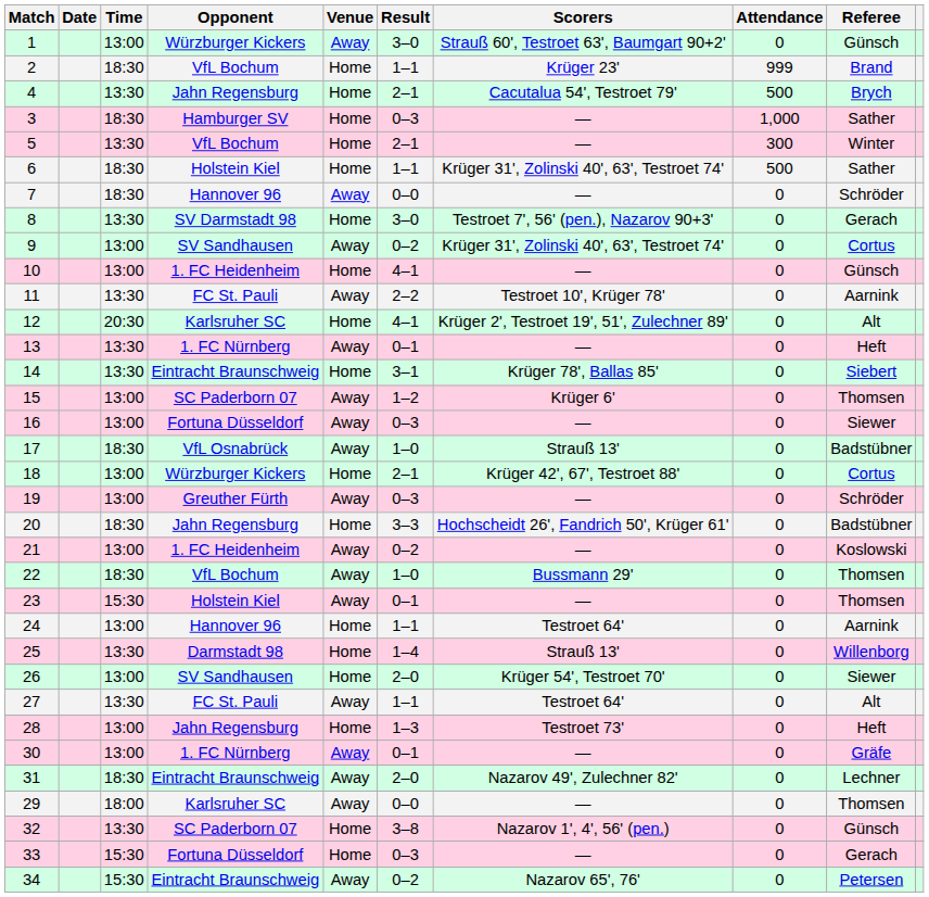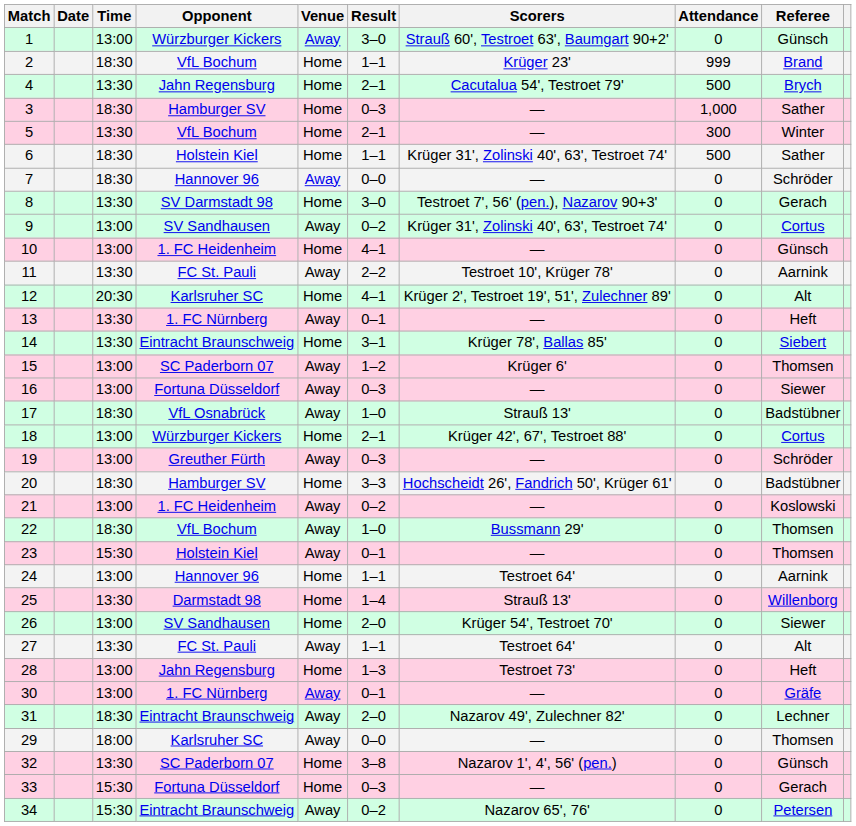 <table class="wikitable sortable" style="text-align:center">
 <tr>
 <th>Match</th>
 <th>Date</th>
 <th>Time</th>
 <th>Opponent</th>
 <th>Venue</th>
 <th>Result</th>
 <th class="unsortable">Scorers</th>
 <th>Attendance</th>
 <th class="unsortable">Referee</th>
 <th class="unsortable"></th>
 </tr>
 <tr style="background-color: #d0ffe3;">
 <td>1</td>
 <td></td>
 <td>13:00</td>
 <td><a href='#'>Würzburger Kickers</a></td>
 <td><a href='#'>Away</a></td>
 <td>3–0</td>
 <td><a href='#'>Strauß</a> 60', <a href='#'>Testroet</a> 63', <a href='#'>Baumgart</a> 90+2'</td>
 <td>0</td>
 <td>Günsch</td>
 <td></td>
 </tr>
 <tr style="background-color: #f3f3f3;">
 <td>2</td>
 <td></td>
 <td>18:30</td>
 <td><a href='#'>VfL Bochum</a></td>
 <td>Home</td>
 <td>1–1</td>
 <td><a href='#'>Krüger</a> 23'</td>
 <td>999</td>
 <td><a href='#'>Brand</a></td>
 <td></td>
 </tr>
 <tr style="background-color: #d0ffe3;">
 <td>4</td>
 <td></td>
 <td>13:30</td>
 <td><a href='#'>Jahn Regensburg</a></td>
 <td>Home</td>
 <td>2–1</td>
 <td><a href='#'>Cacutalua</a> 54', Testroet 79'</td>
 <td>500</td>
 <td><a href='#'>Brych</a></td>
 <td></td>
 </tr>
 <tr style="background-color: #ffd0e3;">
 <td>3</td>
 <td></td>
 <td>18:30</td>
 <td><a href='#'>Hamburger SV</a></td>
 <td>Home</td>
 <td>0–3</td>
 <td>—</td>
 <td>1,000</td>
 <td>Sather</td>
 <td></td>
 </tr>
 <tr style="background-color: #ffd0e3;">
 <td>5</td>
 <td></td>
 <td>13:30</td>
 <td><a href='#'>VfL Bochum</a></td>
 <td>Home</td>
 <td>2–1</td>
 <td>—</td>
 <td>300</td>
 <td>Winter</td>
 <td></td>
 </tr>
 <tr style="background-color: #f3f3f3;">
 <td>6</td>
 <td></td>
 <td>18:30</td>
 <td><a href='#'>Holstein Kiel</a></td>
 <td>Home</td>
 <td>1–1</td>
 <td>Krüger 31', <a href='#'>Zolinski</a> 40', 63', Testroet 74'</td>
 <td>500</td>
 <td>Sather</td>
 <td></td>
 </tr>
 <tr style="background-color: #f3f3f3;">
 <td>7</td>
 <td></td>
 <td>18:30</td>
 <td><a href='#'>Hannover 96</a></td>
 <td><a href='#'>Away</a></td>
 <td>0–0</td>
 <td>—</td>
 <td>0</td>
 <td>Schröder</td>
 <td></td>
 </tr>
 <tr style="background-color: #d0ffe3;">
 <td>8</td>
 <td></td>
 <td>13:30</td>
 <td><a href='#'>SV Darmstadt 98</a></td>
 <td>Home</td>
 <td>3–0</td>
 <td>Testroet 7', 56' (<a href='#'>pen.</a>), <a href='#'>Nazarov</a> 90+3'</td>
 <td>0</td>
 <td>Gerach</td>
 <td></td>
 </tr>
 <tr style="background-color: #d0ffe3;">
 <td>9</td>
 <td></td>
 <td>13:00</td>
 <td><a href='#'>SV Sandhausen</a></td>
 <td>Away</td>
 <td>0–2</td>
 <td>Krüger 31', <a href='#'>Zolinski</a> 40', 63', Testroet 74'</td>
 <td>0</td>
 <td><a href='#'>Cortus</a></td>
 <td></td>
 </tr>
 <tr style="background-color: #ffd0e3;">
 <td>10</td>
 <td></td>
 <td>13:00</td>
 <td><a href='#'>1. FC Heidenheim</a></td>
 <td>Home</td>
 <td>4–1</td>
 <td>—</td>
 <td>0</td>
 <td>Günsch</td>
 <td></td>
 </tr>
 <tr style="background-color: #f3f3f3;">
 <td>11</td>
 <td></td>
 <td>13:30</td>
 <td><a href='#'>FC St. Pauli</a></td>
 <td>Away</td>
 <td>2–2</td>
 <td>Testroet 10', Krüger 78'</td>
 <td>0</td>
 <td>Aarnink</td>
 <td></td>
 </tr>
 <tr style="background-color: #d0ffe3;">
 <td>12</td>
 <td></td>
 <td>20:30</td>
 <td><a href='#'>Karlsruher SC</a></td>
 <td>Home</td>
 <td>4–1</td>
 <td>Krüger 2', Testroet 19', 51', <a href='#'>Zulechner</a> 89'</td>
 <td>0</td>
 <td>Alt</td>
 <td></td>
 </tr>
 <tr style="background-color: #ffd0e3;">
 <td>13</td>
 <td></td>
 <td>13:30</td>
 <td><a href='#'>1. FC Nürnberg</a></td>
 <td>Away</td>
 <td>0–1</td>
 <td>—</td>
 <td>0</td>
 <td>Heft</td>
 <td></td>
 </tr>
 <tr style="background-color: #d0ffe3;">
 <td>14</td>
 <td></td>
 <td>13:30</td>
 <td><a href='#'>Eintracht Braunschweig</a></td>
 <td>Home</td>
 <td>3–1</td>
 <td>Krüger 78', <a href='#'>Ballas</a> 85'</td>
 <td>0</td>
 <td><a href='#'>Siebert</a></td>
 <td></td>
 </tr>
 <tr style="background-color: #ffd0e3;">
 <td>15</td>
 <td></td>
 <td>13:00</td>
 <td><a href='#'>SC Paderborn 07</a></td>
 <td>Away</td>
 <td>1–2</td>
 <td>Krüger 6'</td>
 <td>0</td>
 <td>Thomsen</td>
 <td></td>
 </tr>
 <tr style="background-color: #ffd0e3;">
 <td>16</td>
 <td></td>
 <td>13:00</td>
 <td><a href='#'>Fortuna Düsseldorf</a></td>
 <td>Away</td>
 <td>0–3</td>
 <td>—</td>
 <td>0</td>
 <td>Siewer</td>
 <td></td>
 </tr>
 <tr style="background-color: #d0ffe3;">
 <td>17</td>
 <td></td>
 <td>18:30</td>
 <td><a href='#'>VfL Osnabrück</a></td>
 <td>Away</td>
 <td>1–0</td>
 <td>Strauß 13'</td>
 <td>0</td>
 <td>Badstübner</td>
 <td></td>
 </tr>
 <tr style="background-color: #d0ffe3;">
 <td>18</td>
 <td></td>
 <td>13:00</td>
 <td><a href='#'>Würzburger Kickers</a></td>
 <td>Home</td>
 <td>2–1</td>
 <td>Krüger 42', 67', Testroet 88'</td>
 <td>0</td>
 <td><a href='#'>Cortus</a></td>
 <td></td>
 </tr>
 <tr style="background-color: #ffd0e3;">
 <td>19</td>
 <td></td>
 <td>13:00</td>
 <td><a href='#'>Greuther Fürth</a></td>
 <td>Away</td>
 <td>0–3</td>
 <td>—</td>
 <td>0</td>
 <td>Schröder</td>
 <td></td>
 </tr>
 <tr style="background-color: #f3f3f3;">
 <td>20</td>
 <td></td>
 <td>18:30</td>
-<td><a href='#'>Jahn Regensburg</a></td>
+<td><a href='#'>Hamburger SV</a></td>
 <td>Home</td>
 <td>3–3</td>
 <td><a href='#'>Hochscheidt</a> 26', <a href='#'>Fandrich</a> 50', Krüger 61'</td>
 <td>0</td>
 <td>Badstübner</td>
 <td></td>
 </tr>
 <tr style="background-color: #ffd0e3;">
 <td>21</td>
 <td></td>
 <td>13:00</td>
 <td><a href='#'>1. FC Heidenheim</a></td>
 <td>Away</td>
 <td>0–2</td>
 <td>—</td>
 <td>0</td>
 <td>Koslowski</td>
 <td></td>
 </tr>
 <tr style="background-color: #d0ffe3">
 <td>22</td>
 <td></td>
 <td>18:30</td>
 <td><a href='#'>VfL Bochum</a></td>
 <td>Away</td>
 <td>1–0</td>
 <td><a href='#'>Bussmann</a> 29'</td>
 <td>0</td>
 <td>Thomsen</td>
 <td></td>
 </tr>
 <tr style="background-color: #ffd0e3">
 <td>23</td>
 <td></td>
 <td>15:30</td>
 <td><a href='#'>Holstein Kiel</a></td>
 <td>Away</td>
 <td>0–1</td>
 <td>—</td>
 <td>0</td>
 <td>Thomsen</td>
 <td></td>
 </tr>
 <tr style="background-color: #f3f3f3">
 <td>24</td>
 <td></td>
 <td>13:00</td>
 <td><a href='#'>Hannover 96</a></td>
 <td>Home</td>
 <td>1–1</td>
 <td>Testroet 64'</td>
 <td>0</td>
 <td>Aarnink</td>
 <td></td>
 </tr>
 <tr style="background-color: #ffd0e3">
 <td>25</td>
 <td></td>
 <td>13:30</td>
 <td><a href='#'>Darmstadt 98</a></td>
 <td>Home</td>
 <td>1–4</td>
 <td>Strauß 13'</td>
 <td>0</td>
 <td><a href='#'>Willenborg</a></td>
 <td></td>
 </tr>
 <tr style="background-color: #d0ffe3">
 <td>26</td>
 <td></td>
 <td>13:00</td>
 <td><a href='#'>SV Sandhausen</a></td>
 <td>Home</td>
 <td>2–0</td>
 <td>Krüger 54', Testroet 70'</td>
 <td>0</td>
 <td>Siewer</td>
 <td></td>
 </tr>
 <tr style="background-color: #f3f3f3">
 <td>27</td>
 <td></td>
 <td>13:30</td>
 <td><a href='#'>FC St. Pauli</a></td>
 <td>Away</td>
 <td>1–1</td>
 <td>Testroet 64'</td>
 <td>0</td>
 <td>Alt</td>
 <td></td>
 </tr>
 <tr style="background-color: #ffd0e3">
 <td>28</td>
 <td></td>
 <td>13:00</td>
 <td><a href='#'>Jahn Regensburg</a></td>
 <td>Home</td>
 <td>1–3</td>
 <td>Testroet 73'</td>
 <td>0</td>
 <td>Heft</td>
 <td></td>
 </tr>
 <tr style="background-color: #ffd0e3">
 <td>30</td>
 <td></td>
 <td>13:00</td>
 <td><a href='#'>1. FC Nürnberg</a></td>
 <td><a href='#'>Away</a></td>
 <td>0–1</td>
 <td>—</td>
 <td>0</td>
 <td><a href='#'>Gräfe</a></td>
 <td></td>
 </tr>
 <tr style="background-color: #d0ffe3">
 <td>31</td>
 <td></td>
 <td>18:30</td>
 <td><a href='#'>Eintracht Braunschweig</a></td>
 <td>Away</td>
 <td>2–0</td>
 <td>Nazarov 49', Zulechner 82'</td>
 <td>0</td>
 <td>Lechner</td>
 <td></td>
 </tr>
 <tr style="background-color: #f3f3f3">
 <td>29</td>
 <td></td>
 <td>18:00</td>
 <td><a href='#'>Karlsruher SC</a></td>
 <td>Away</td>
 <td>0–0</td>
 <td>—</td>
 <td>0</td>
 <td>Thomsen</td>
 <td></td>
 </tr>
 <tr style="background-color: #ffd0e3">
 <td>32</td>
 <td></td>
 <td>13:30</td>
 <td><a href='#'>SC Paderborn 07</a></td>
 <td>Home</td>
 <td>3–8</td>
 <td>Nazarov 1', 4', 56' (<a href='#'>pen.</a>)</td>
 <td>0</td>
 <td>Günsch</td>
 <td></td>
 </tr>
 <tr style="background-color: #ffd0e3">
 <td>33</td>
 <td></td>
 <td>15:30</td>
 <td><a href='#'>Fortuna Düsseldorf</a></td>
 <td>Home</td>
 <td>0–3</td>
 <td>—</td>
 <td>0</td>
 <td>Gerach</td>
 <td></td>
 </tr>
 <tr style="background-color: #d0ffe3">
 <td>34</td>
 <td></td>
 <td>15:30</td>
 <td><a href='#'>Eintracht Braunschweig</a></td>
 <td>Away</td>
 <td>0–2</td>
 <td>Nazarov 65', 76'</td>
 <td>0</td>
 <td><a href='#'>Petersen</a></td>
 <td></td>
 </tr>
 </table>
